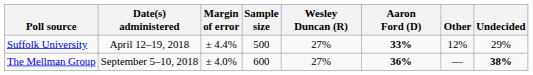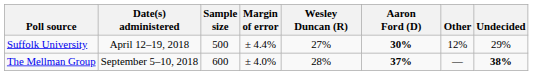 <table class="wikitable" style="font-size:90%;text-align:center;">
 <tr valign=bottom>
 <th>Poll source</th>
 <th>Date(s)<br>administered</th>
+<th>Sample<br>size</th>
 <th>Margin<br>of error</th>
-<th>Sample<br>size</th>
 <th style="width:100px;">Wesley<br>Duncan (R)</th>
 <th style="width:100px;">Aaron<br>Ford (D)</th>
 <th>Other</th>
 <th>Undecided</th>
 </tr>
 <tr>
 <td style="text-align:left;"><a href='#'>Suffolk University</a></td>
 <td align=center>April 12–19, 2018</td>
+<td align=center>500</td>
 <td align=center>± 4.4%</td>
-<td align=center>500</td>
 <td align=center>27%</td>
-<td><strong>33%</strong></td>
+<td><strong>30%</strong></td>
 <td align=center>12%</td>
 <td align=center>29%</td>
 </tr>
 <tr>
 <td style="text-align:left;"><a href='#'>The Mellman Group</a></td>
 <td align=center>September 5–10, 2018</td>
+<td align=center>600</td>
 <td align=center>± 4.0%</td>
-<td align=center>600</td>
-<td align=center>27%</td>
-<td><strong>36%</strong></td>
+<td align=center>28%</td>
+<td><strong>37%</strong></td>
 <td align=center>—</td>
 <td><strong>38%</strong></td>
 </tr>
 </table>
